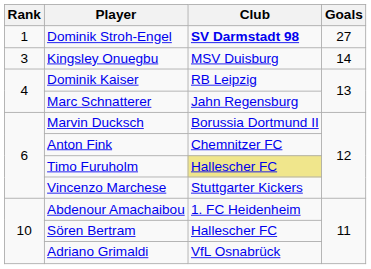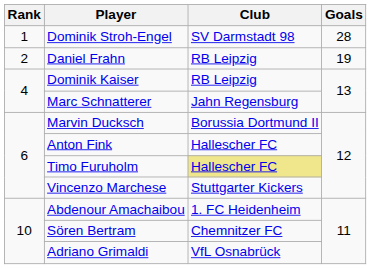 <table class="wikitable" style="text-align:center">
 <tr>
 <th>Rank</th>
 <th>Player</th>
 <th>Club</th>
 <th>Goals</th>
 </tr>
 <tr>
 <td>1</td>
 <td align="left"> <a href='#'>Dominik Stroh-Engel</a></td>
-<td align="left"><strong><a href='#'>SV Darmstadt 98</a></strong></td>
-<td>27</td>
+<td align="left"><a href='#'>SV Darmstadt 98</a></td>
+<td>28</td>
 </tr>
 <tr>
-<td>3</td>
-<td align="left"> <a href='#'>Kingsley Onuegbu</a></td>
-<td align="left"><a href='#'>MSV Duisburg</a></td>
-<td>14</td>
+<td>2</td>
+<td align="left"> <a href='#'>Daniel Frahn</a></td>
+<td align="left"><a href='#'>RB Leipzig</a></td>
+<td>19</td>
 </tr>
 <tr>
 <td rowspan=2>4</td>
 <td align="left"> <a href='#'>Dominik Kaiser</a></td>
 <td align="left"><a href='#'>RB Leipzig</a></td>
 <td rowspan=2>13</td>
 </tr>
 <tr>
 <td align="left"> <a href='#'>Marc Schnatterer</a></td>
 <td align="left"><a href='#'>Jahn Regensburg</a></td>
 </tr>
 <tr>
 <td rowspan=4>6</td>
 <td align="left"> <a href='#'>Marvin Ducksch</a></td>
 <td align="left"><a href='#'>Borussia Dortmund II</a></td>
 <td rowspan=4>12</td>
 </tr>
 <tr>
 <td align="left"> <a href='#'>Anton Fink</a></td>
-<td align="left"><a href='#'>Chemnitzer FC</a></td>
+<td align="left"><a href='#'>Hallescher FC</a></td>
 </tr>
 <tr>
 <td align="left"> <a href='#'>Timo Furuholm</a></td>
 <td align="left" style="background: khaki;"><a href='#'>Hallescher FC</a></td>
 </tr>
 <tr>
 <td align="left"> <a href='#'>Vincenzo Marchese</a></td>
 <td align="left"><a href='#'>Stuttgarter Kickers</a></td>
 </tr>
 <tr>
 <td rowspan=3>10</td>
 <td align="left"> <a href='#'>Abdenour Amachaibou</a></td>
 <td align="left"><a href='#'>1. FC Heidenheim</a></td>
 <td rowspan=3>11</td>
 </tr>
 <tr>
 <td align="left"> <a href='#'>Sören Bertram</a></td>
-<td align="left"><a href='#'>Hallescher FC</a></td>
+<td align="left"><a href='#'>Chemnitzer FC</a></td>
 </tr>
 <tr>
 <td align="left"> <a href='#'>Adriano Grimaldi</a></td>
 <td align="left"><a href='#'>VfL Osnabrück</a></td>
 </tr>
 </table>
